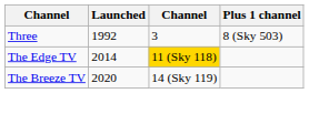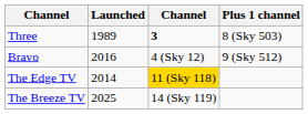 <table class="wikitable" style="font-size: 90%;">
 <tr>
 <th>Channel</th>
 <th>Launched</th>
 <th>Channel</th>
 <th>Plus 1 channel</th>
 </tr>
 <tr>
 <td><a href='#'>Three</a></td>
-<td>1992</td>
-<td>3</td>
+<td>1989</td>
+<td><strong>3</strong></td>
 <td>8 (Sky 503)</td>
+</tr>
+<tr>
+<td><a href='#'>Bravo</a></td>
+<td>2016</td>
+<td>4 (Sky 12)</td>
+<td>9 (Sky 512)</td>
 </tr>
 <tr>
 <td><a href='#'>The Edge TV</a></td>
 <td>2014</td>
 <td style="background: gold;">11 (Sky 118)</td>
 <td></td>
 </tr>
 <tr>
 <td><a href='#'>The Breeze TV</a></td>
-<td>2020</td>
+<td>2025</td>
 <td>14 (Sky 119)</td>
 <td></td>
 </tr>
 </table>
